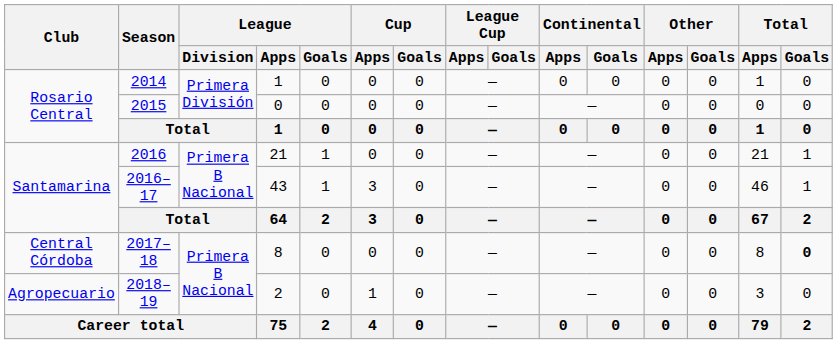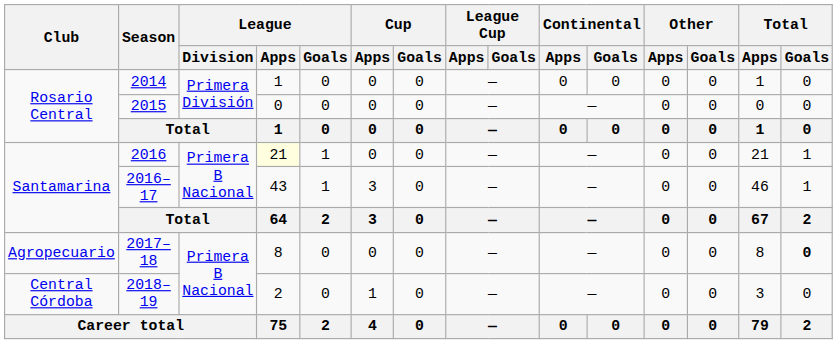 <table class="wikitable" style="text-align:center">
 <tr>
 <th rowspan="2">Club</th>
 <th rowspan="2">Season</th>
 <th colspan="3">League</th>
 <th colspan="2">Cup</th>
 <th colspan="2">League Cup</th>
 <th colspan="2">Continental</th>
 <th colspan="2">Other</th>
 <th colspan="2">Total</th>
 </tr>
 <tr>
 <th>Division</th>
 <th>Apps</th>
 <th>Goals</th>
 <th>Apps</th>
 <th>Goals</th>
 <th>Apps</th>
 <th>Goals</th>
 <th>Apps</th>
 <th>Goals</th>
 <th>Apps</th>
 <th>Goals</th>
 <th>Apps</th>
 <th>Goals</th>
 </tr>
 <tr>
 <td rowspan="3"><a href='#'>Rosario Central</a></td>
 <td><a href='#'>2014</a></td>
 <td rowspan="2"><a href='#'>Primera División</a></td>
 <td>1</td>
 <td>0</td>
 <td>0</td>
 <td>0</td>
 <td colspan="2">—</td>
 <td>0</td>
 <td>0</td>
 <td>0</td>
 <td>0</td>
 <td>1</td>
 <td>0</td>
 </tr>
 <tr>
 <td><a href='#'>2015</a></td>
 <td>0</td>
 <td>0</td>
 <td>0</td>
 <td>0</td>
 <td colspan="2">—</td>
 <td colspan="2">—</td>
 <td>0</td>
 <td>0</td>
 <td>0</td>
 <td>0</td>
 </tr>
 <tr>
 <th colspan="2">Total</th>
 <th>1</th>
 <th>0</th>
 <th>0</th>
 <th>0</th>
 <th colspan="2">—</th>
 <th>0</th>
 <th>0</th>
 <th>0</th>
 <th>0</th>
 <th>1</th>
 <th>0</th>
 </tr>
 <tr>
 <td rowspan="3"><a href='#'>Santamarina</a></td>
 <td><a href='#'>2016</a></td>
 <td rowspan="2"><a href='#'>Primera B Nacional</a></td>
-<td>21</td>
+<td style="background: lightyellow;">21</td>
 <td>1</td>
 <td>0</td>
 <td>0</td>
 <td colspan="2">—</td>
 <td colspan="2">—</td>
 <td>0</td>
 <td>0</td>
 <td>21</td>
 <td>1</td>
 </tr>
 <tr>
 <td><a href='#'>2016–17</a></td>
 <td>43</td>
 <td>1</td>
 <td>3</td>
 <td>0</td>
 <td colspan="2">—</td>
 <td colspan="2">—</td>
 <td>0</td>
 <td>0</td>
 <td>46</td>
 <td>1</td>
 </tr>
 <tr>
 <th colspan="2">Total</th>
 <th>64</th>
 <th>2</th>
 <th>3</th>
 <th>0</th>
 <th colspan="2">—</th>
 <th colspan="2">—</th>
 <th>0</th>
 <th>0</th>
 <th>67</th>
 <th>2</th>
 </tr>
 <tr>
-<td rowspan="1"><a href='#'>Central Córdoba</a></td>
+<td rowspan="1"><a href='#'>Agropecuario</a></td>
 <td><a href='#'>2017–18</a></td>
 <td rowspan="2"><a href='#'>Primera B Nacional</a></td>
 <td>8</td>
 <td>0</td>
 <td>0</td>
 <td>0</td>
 <td colspan="2">—</td>
 <td colspan="2">—</td>
 <td>0</td>
 <td>0</td>
 <td>8</td>
 <td><strong>0</strong></td>
 </tr>
 <tr>
-<td rowspan="1"><a href='#'>Agropecuario</a></td>
+<td rowspan="1"><a href='#'>Central Córdoba</a></td>
 <td><a href='#'>2018–19</a></td>
 <td>2</td>
 <td>0</td>
 <td>1</td>
 <td>0</td>
 <td colspan="2">—</td>
 <td colspan="2">—</td>
 <td>0</td>
 <td>0</td>
 <td>3</td>
 <td>0</td>
 </tr>
 <tr>
 <th colspan="3">Career total</th>
 <th>75</th>
 <th>2</th>
 <th>4</th>
 <th>0</th>
 <th colspan="2">—</th>
 <th>0</th>
 <th>0</th>
 <th>0</th>
 <th>0</th>
 <th>79</th>
 <th>2</th>
 </tr>
 </table>
